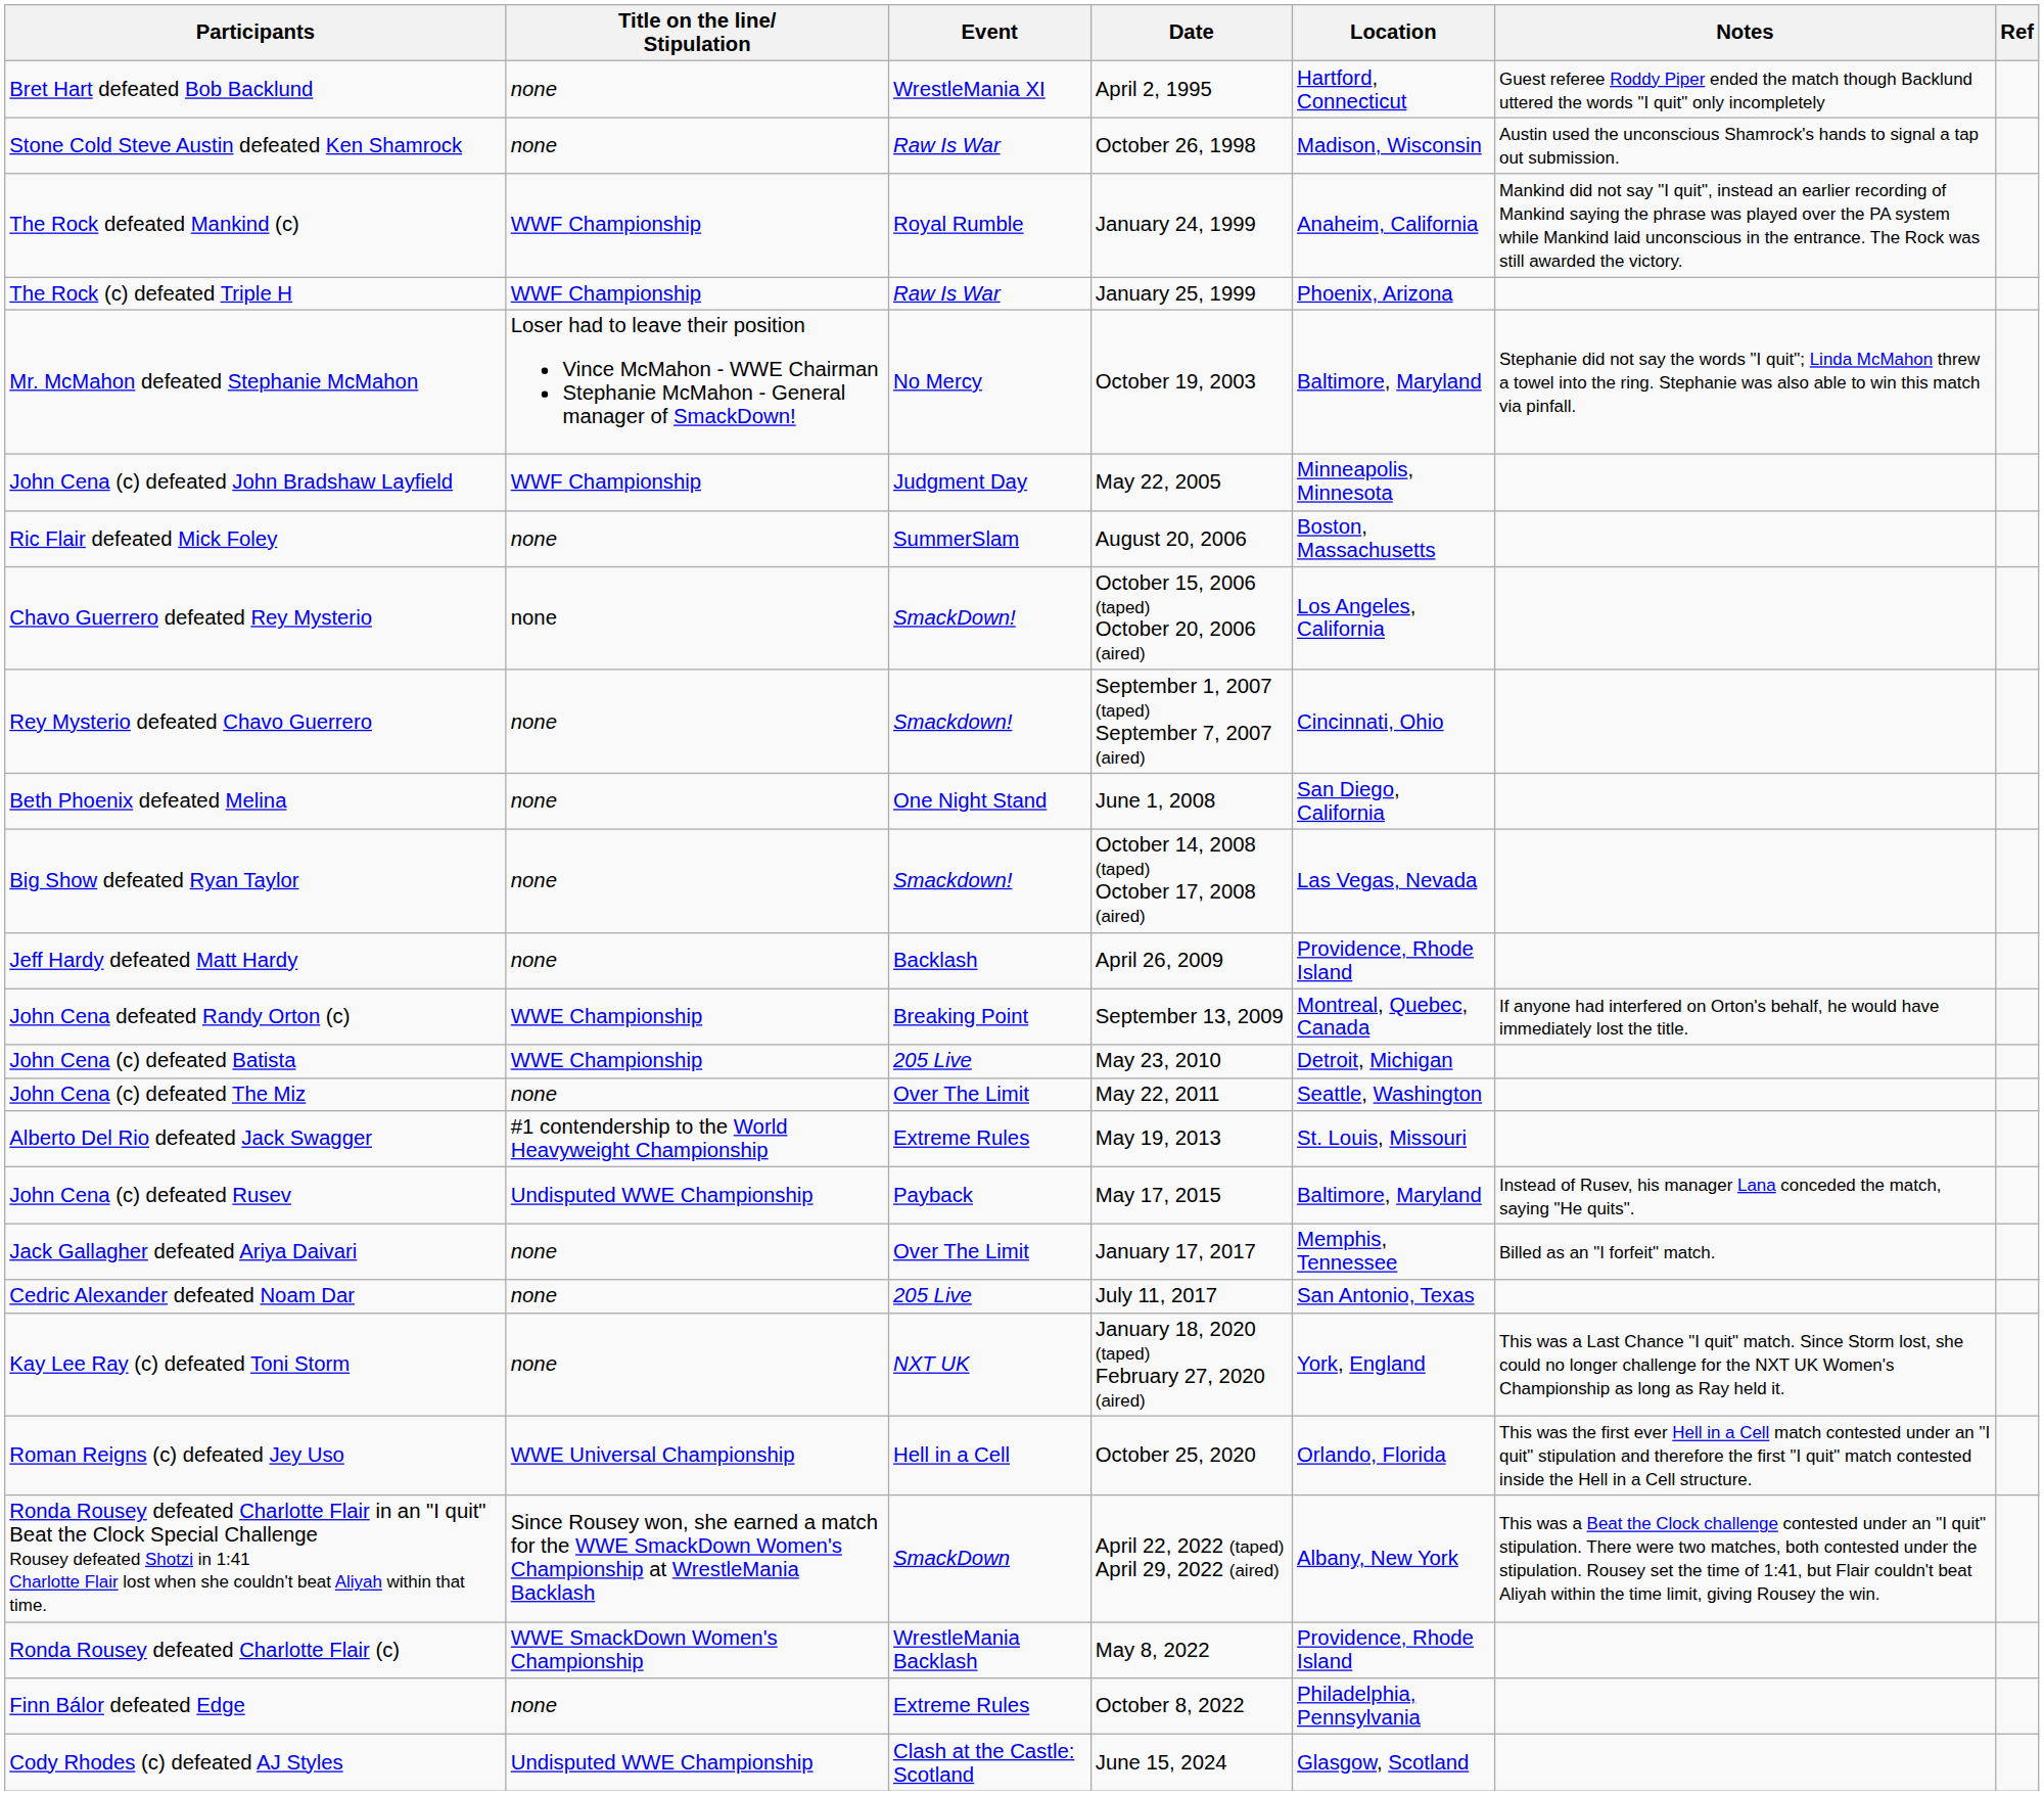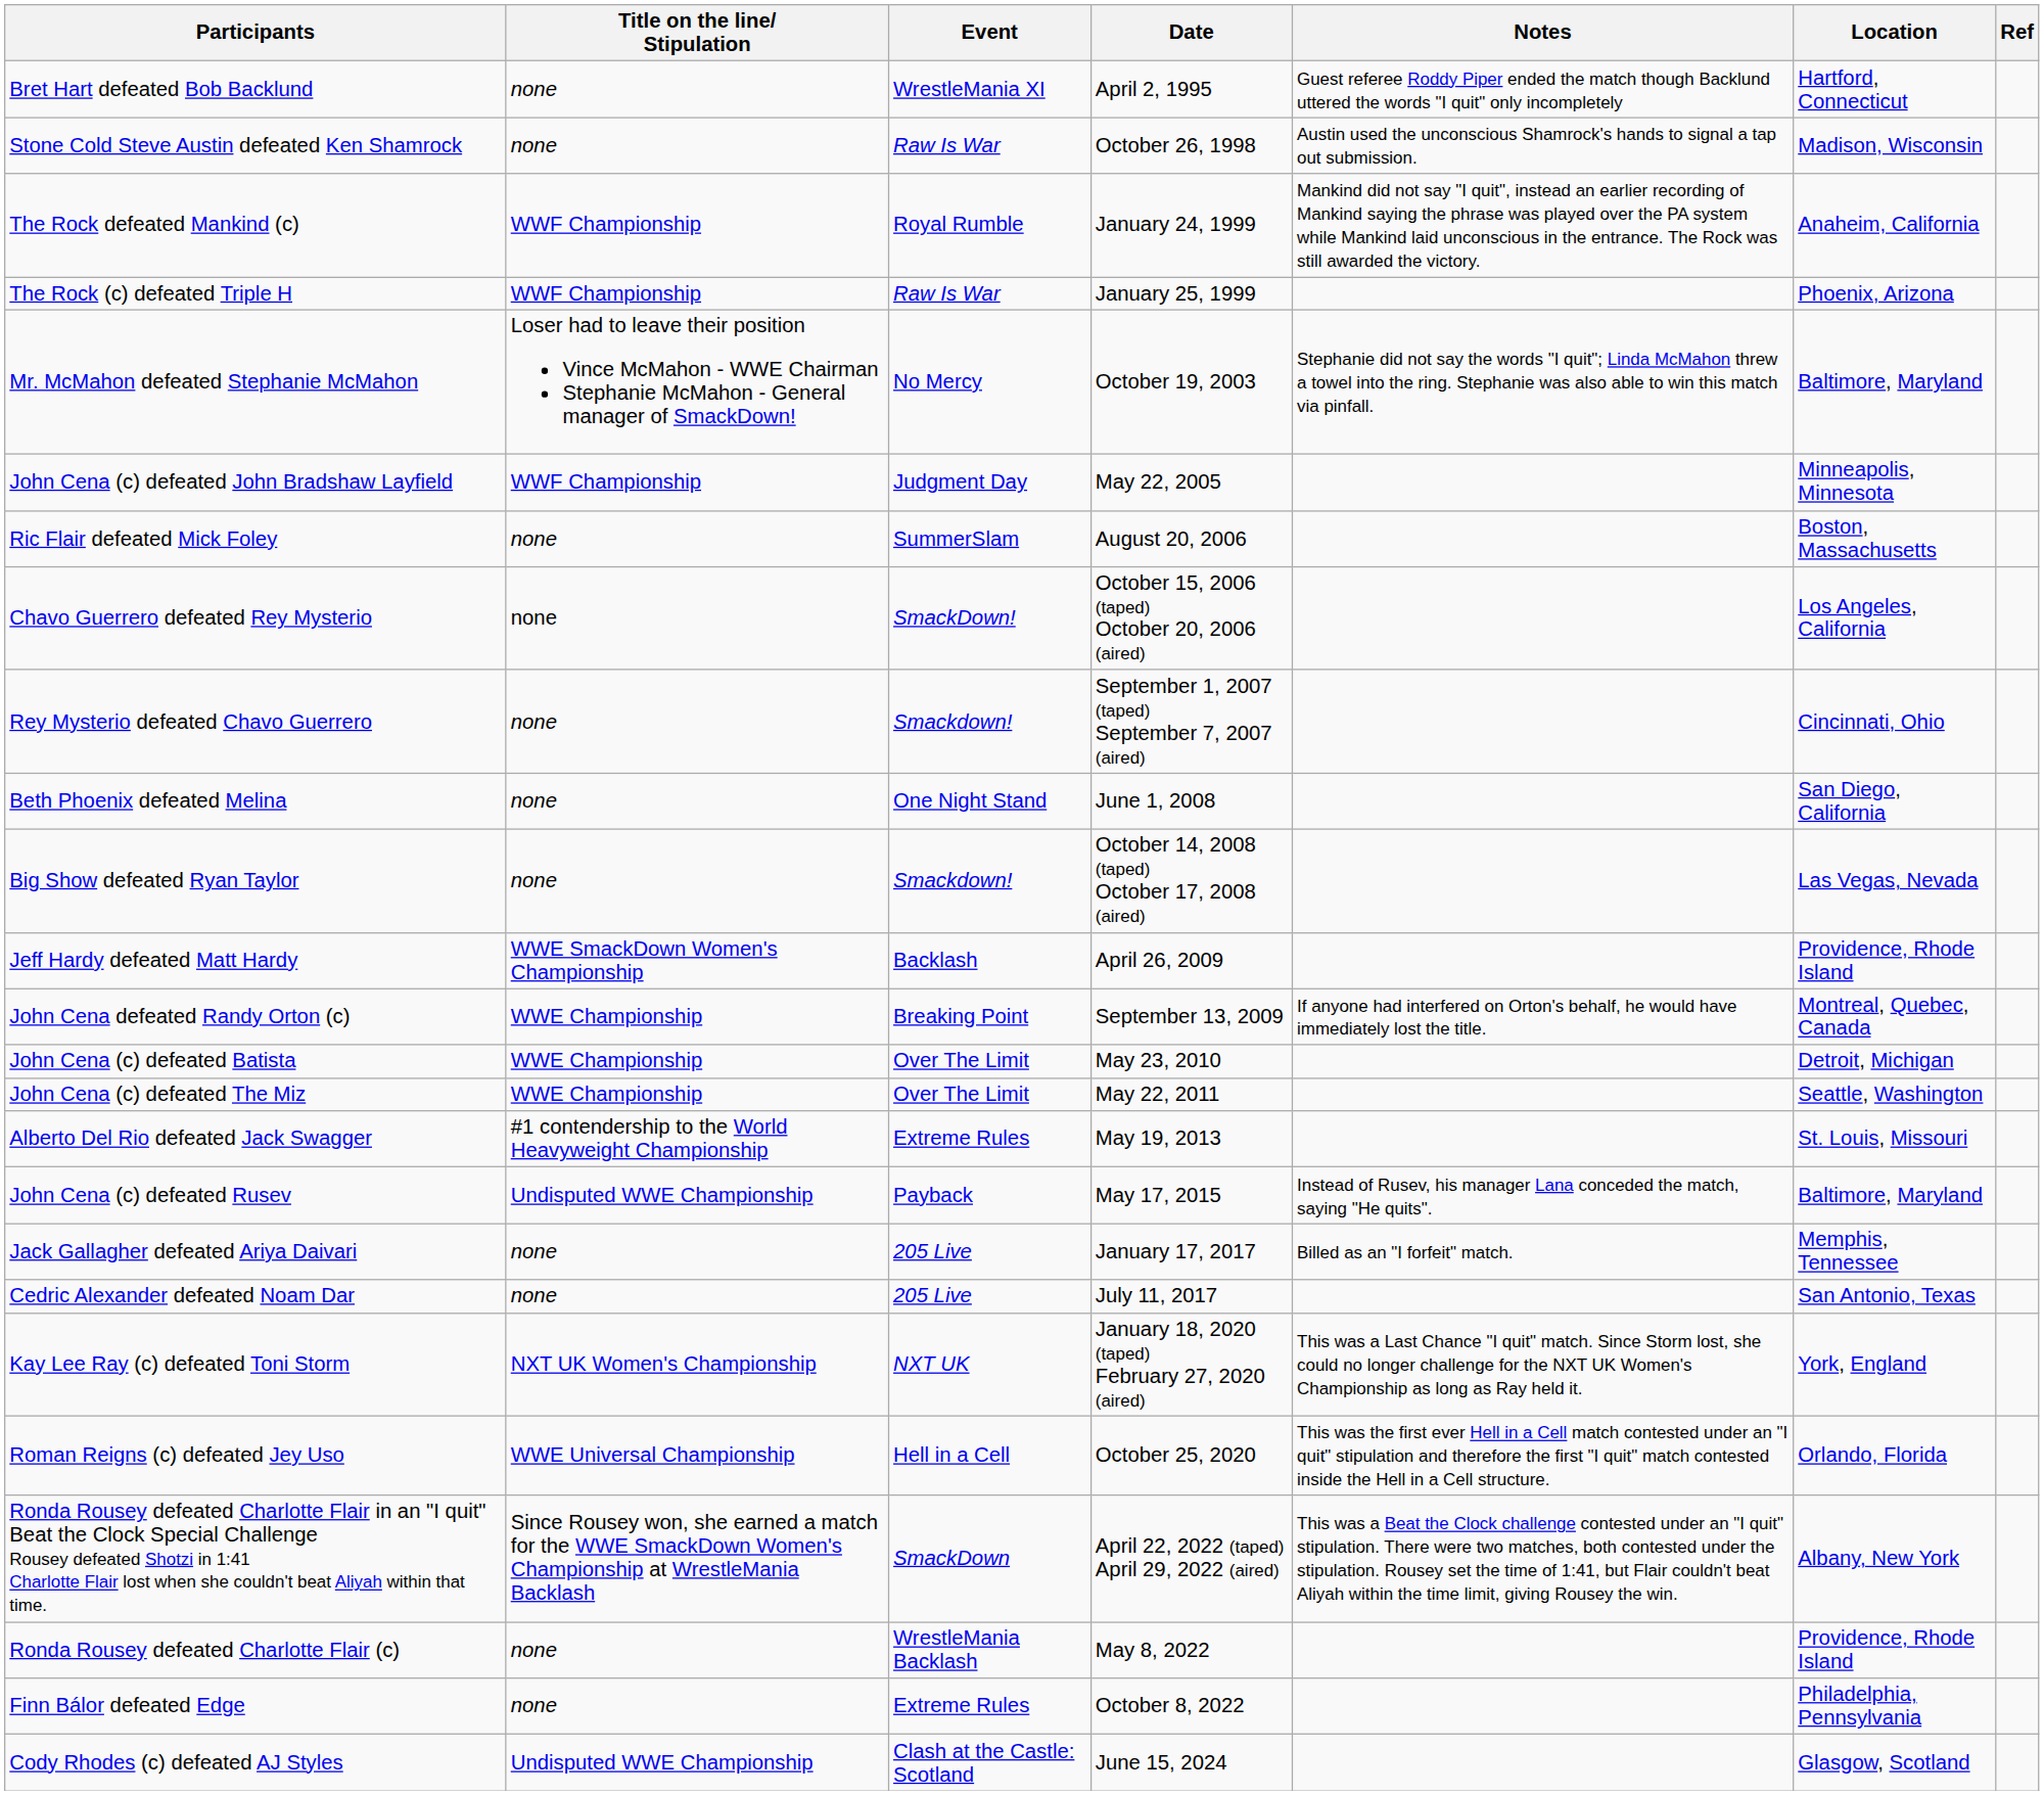 <table class="wikitable">
 <tr>
 <th width=25%>Participants</th>
 <th width=19%>Title on the line/<br>Stipulation</th>
 <th width=10%>Event</th>
 <th width=10%>Date</th>
+<th width=25%>Notes</th>
 <th width=10%>Location</th>
-<th width=25%>Notes</th>
 <th width=1%>Ref</th>
 </tr>
 <tr>
 <td><a href='#'>Bret Hart</a> defeated <a href='#'>Bob Backlund</a></td>
 <td><em>none</em></td>
 <td><a href='#'>WrestleMania XI</a></td>
 <td>April 2, 1995</td>
+<td><small>Guest referee <a href='#'>Roddy Piper</a> ended the match though Backlund uttered the words "I quit" only incompletely</small></td>
 <td><a href='#'>Hartford</a>, <a href='#'>Connecticut</a></td>
-<td><small>Guest referee <a href='#'>Roddy Piper</a> ended the match though Backlund uttered the words "I quit" only incompletely</small></td>
 <td></td>
 </tr>
 <tr>
 <td><a href='#'>Stone Cold Steve Austin</a> defeated <a href='#'>Ken Shamrock</a></td>
 <td><em>none</em></td>
 <td><em><a href='#'>Raw Is War</a></em></td>
 <td>October 26, 1998</td>
+<td><small>Austin used the unconscious Shamrock's hands to signal a tap out submission.</small></td>
 <td><a href='#'>Madison, Wisconsin</a></td>
-<td><small>Austin used the unconscious Shamrock's hands to signal a tap out submission.</small></td>
 <td></td>
 </tr>
 <tr>
 <td><a href='#'>The Rock</a> defeated <a href='#'>Mankind</a> (c)</td>
 <td><a href='#'>WWF Championship</a></td>
 <td><a href='#'>Royal Rumble</a></td>
 <td>January 24, 1999</td>
+<td><small>Mankind did not say "I quit", instead an earlier recording of Mankind saying the phrase was played over the PA system while Mankind laid unconscious in the entrance. The Rock was still awarded the victory.</small></td>
 <td><a href='#'>Anaheim, California</a></td>
-<td><small>Mankind did not say "I quit", instead an earlier recording of Mankind saying the phrase was played over the PA system while Mankind laid unconscious in the entrance. The Rock was still awarded the victory.</small></td>
 <td></td>
 </tr>
 <tr>
 <td><a href='#'>The Rock</a> (c) defeated <a href='#'>Triple H</a></td>
 <td><a href='#'>WWF Championship</a></td>
 <td><em><a href='#'>Raw Is War</a></em></td>
 <td>January 25, 1999</td>
+<td></td>
 <td><a href='#'>Phoenix, Arizona</a></td>
-<td></td>
 <td></td>
 </tr>
 <tr>
 <td><a href='#'>Mr. McMahon</a> defeated <a href='#'>Stephanie McMahon</a></td>
 <td>Loser had to leave their position<br><ul><li>Vince McMahon - WWE Chairman</li><li>Stephanie McMahon - General manager of <a href='#'>SmackDown!</a></li></ul></td>
 <td><a href='#'>No Mercy</a></td>
 <td>October 19, 2003</td>
+<td><small>Stephanie did not say the words "I quit"; <a href='#'>Linda McMahon</a> threw a towel into the ring. Stephanie was also able to win this match via pinfall.</small></td>
 <td><a href='#'>Baltimore</a>, <a href='#'>Maryland</a></td>
-<td><small>Stephanie did not say the words "I quit"; <a href='#'>Linda McMahon</a> threw a towel into the ring. Stephanie was also able to win this match via pinfall.</small></td>
 <td></td>
 </tr>
 <tr>
 <td><a href='#'>John Cena</a> (c) defeated <a href='#'>John Bradshaw Layfield</a></td>
 <td><a href='#'>WWF Championship</a></td>
 <td><a href='#'>Judgment Day</a></td>
 <td>May 22, 2005</td>
+<td></td>
 <td><a href='#'>Minneapolis</a>, <a href='#'>Minnesota</a></td>
-<td></td>
 <td></td>
 </tr>
 <tr>
 <td><a href='#'>Ric Flair</a> defeated <a href='#'>Mick Foley</a></td>
 <td><em>none</em></td>
 <td><a href='#'>SummerSlam</a></td>
 <td>August 20, 2006</td>
+<td></td>
 <td><a href='#'>Boston</a>, <a href='#'>Massachusetts</a></td>
-<td></td>
 <td></td>
 </tr>
 <tr>
 <td><a href='#'>Chavo Guerrero</a> defeated <a href='#'>Rey Mysterio</a></td>
 <td>none</td>
 <td><em><a href='#'>SmackDown!</a></em></td>
 <td>October 15, 2006 <small>(taped)</small><br>October 20, 2006 <small>(aired)</small></td>
+<td></td>
 <td><a href='#'>Los Angeles</a>, <a href='#'>California</a></td>
-<td></td>
 <td></td>
 </tr>
 <tr>
 <td><a href='#'>Rey Mysterio</a> defeated <a href='#'>Chavo Guerrero</a></td>
 <td><em>none</em></td>
 <td><em><a href='#'>Smackdown!</a></em></td>
 <td>September 1, 2007 <small>(taped)</small><br>September 7, 2007 <small>(aired)</small></td>
+<td></td>
 <td><a href='#'>Cincinnati, Ohio</a></td>
-<td></td>
 <td></td>
 </tr>
 <tr>
 <td><a href='#'>Beth Phoenix</a> defeated <a href='#'>Melina</a></td>
 <td><em>none</em></td>
 <td><a href='#'>One Night Stand</a></td>
 <td>June 1, 2008</td>
+<td></td>
 <td><a href='#'>San Diego</a>, <a href='#'>California</a></td>
-<td></td>
 <td></td>
 </tr>
 <tr>
 <td><a href='#'>Big Show</a> defeated <a href='#'>Ryan Taylor</a></td>
 <td><em>none</em></td>
 <td><em><a href='#'>Smackdown!</a></em></td>
 <td>October 14, 2008 <small>(taped)</small><br>October 17, 2008 <small>(aired)</small></td>
+<td></td>
 <td><a href='#'>Las Vegas, Nevada</a></td>
-<td></td>
 <td></td>
 </tr>
 <tr>
 <td><a href='#'>Jeff Hardy</a> defeated <a href='#'>Matt Hardy</a></td>
-<td><em>none</em></td>
+<td><a href='#'>WWE SmackDown Women's Championship</a></td>
 <td><a href='#'>Backlash</a></td>
 <td>April 26, 2009</td>
+<td></td>
 <td><a href='#'>Providence, Rhode Island</a></td>
-<td></td>
 <td></td>
 </tr>
 <tr>
 <td><a href='#'>John Cena</a> defeated <a href='#'>Randy Orton</a> (c)</td>
 <td><a href='#'>WWE Championship</a></td>
 <td><a href='#'>Breaking Point</a></td>
 <td>September 13, 2009</td>
+<td><small>If anyone had interfered on Orton's behalf, he would have immediately lost the title.</small></td>
 <td><a href='#'>Montreal</a>, <a href='#'>Quebec</a>, <a href='#'>Canada</a></td>
-<td><small>If anyone had interfered on Orton's behalf, he would have immediately lost the title.</small></td>
 <td></td>
 </tr>
 <tr>
 <td><a href='#'>John Cena</a> (c) defeated <a href='#'>Batista</a></td>
 <td><a href='#'>WWE Championship</a></td>
-<td><em><a href='#'>205 Live</a></em></td>
+<td><a href='#'>Over The Limit</a></td>
 <td>May 23, 2010</td>
+<td></td>
 <td><a href='#'>Detroit</a>, <a href='#'>Michigan</a></td>
-<td></td>
 <td></td>
 </tr>
 <tr>
 <td><a href='#'>John Cena</a> (c) defeated <a href='#'>The Miz</a></td>
-<td><em>none</em></td>
+<td><a href='#'>WWE Championship</a></td>
 <td><a href='#'>Over The Limit</a></td>
 <td>May 22, 2011</td>
+<td></td>
 <td><a href='#'>Seattle</a>, <a href='#'>Washington</a></td>
-<td></td>
 <td></td>
 </tr>
 <tr>
 <td><a href='#'>Alberto Del Rio</a> defeated <a href='#'>Jack Swagger</a></td>
 <td>#1 contendership to the <a href='#'>World Heavyweight Championship</a></td>
 <td><a href='#'>Extreme Rules</a></td>
 <td>May 19, 2013</td>
+<td></td>
 <td><a href='#'>St. Louis</a>, <a href='#'>Missouri</a></td>
-<td></td>
 <td></td>
 </tr>
 <tr>
 <td><a href='#'>John Cena</a> (c) defeated <a href='#'>Rusev</a></td>
 <td><a href='#'>Undisputed WWE Championship</a></td>
 <td><a href='#'>Payback</a></td>
 <td>May 17, 2015</td>
+<td><small>Instead of Rusev, his manager <a href='#'>Lana</a> conceded the match, saying "He quits".</small></td>
 <td><a href='#'>Baltimore</a>, <a href='#'>Maryland</a></td>
-<td><small>Instead of Rusev, his manager <a href='#'>Lana</a> conceded the match, saying "He quits".</small></td>
 <td></td>
 </tr>
 <tr>
 <td><a href='#'>Jack Gallagher</a> defeated <a href='#'>Ariya Daivari</a></td>
 <td><em>none</em></td>
-<td><a href='#'>Over The Limit</a></td>
+<td><em><a href='#'>205 Live</a></em></td>
 <td>January 17, 2017</td>
+<td><small>Billed as an "I forfeit" match.</small></td>
 <td><a href='#'>Memphis</a>, <a href='#'>Tennessee</a></td>
-<td><small>Billed as an "I forfeit" match.</small></td>
 <td></td>
 </tr>
 <tr>
 <td><a href='#'>Cedric Alexander</a> defeated <a href='#'>Noam Dar</a></td>
 <td><em>none</em></td>
 <td><em><a href='#'>205 Live</a></em></td>
 <td>July 11, 2017</td>
+<td></td>
 <td><a href='#'>San Antonio, Texas</a></td>
-<td></td>
 <td></td>
 </tr>
 <tr>
 <td><a href='#'>Kay Lee Ray</a> (c) defeated <a href='#'>Toni Storm</a></td>
-<td><em>none</em></td>
+<td><a href='#'>NXT UK Women's Championship</a></td>
 <td><em><a href='#'>NXT UK</a></em></td>
 <td>January 18, 2020 <small>(taped)</small><br>February 27, 2020 <small>(aired)</small></td>
+<td><small>This was a Last Chance "I quit" match. Since Storm lost, she could no longer challenge for the NXT UK Women's Championship as long as Ray held it.</small></td>
 <td><a href='#'>York</a>, <a href='#'>England</a></td>
-<td><small>This was a Last Chance "I quit" match. Since Storm lost, she could no longer challenge for the NXT UK Women's Championship as long as Ray held it.</small></td>
 <td></td>
 </tr>
 <tr>
 <td><a href='#'>Roman Reigns</a> (c) defeated <a href='#'>Jey Uso</a></td>
 <td><a href='#'>WWE Universal Championship</a></td>
 <td><a href='#'>Hell in a Cell</a></td>
 <td>October 25, 2020</td>
+<td><small>This was the first ever <a href='#'>Hell in a Cell</a> match contested under an "I quit" stipulation and therefore the first "I quit" match contested inside the Hell in a Cell structure.</small></td>
 <td><a href='#'>Orlando, Florida</a></td>
-<td><small>This was the first ever <a href='#'>Hell in a Cell</a> match contested under an "I quit" stipulation and therefore the first "I quit" match contested inside the Hell in a Cell structure.</small></td>
 <td></td>
 </tr>
 <tr>
 <td><a href='#'>Ronda Rousey</a> defeated <a href='#'>Charlotte Flair</a> in an "I quit" Beat the Clock Special Challenge <br> <small> Rousey defeated <a href='#'>Shotzi</a> in 1:41 <br> <a href='#'>Charlotte Flair</a> lost when she couldn't beat <a href='#'>Aliyah</a> within that time.</small></td>
 <td>Since Rousey won, she earned a match for the <a href='#'>WWE SmackDown Women's Championship</a> at <a href='#'>WrestleMania Backlash</a></td>
 <td><em><a href='#'>SmackDown</a></em></td>
 <td>April 22, 2022 <small>(taped)</small><br>April 29, 2022 <small>(aired)</small></td>
+<td><small>This was a <a href='#'>Beat the Clock challenge</a> contested under an "I quit" stipulation. There were two matches, both contested under the stipulation. Rousey set the time of 1:41, but Flair couldn't beat Aliyah within the time limit, giving Rousey the win.</small></td>
 <td><a href='#'>Albany, New York</a></td>
-<td><small>This was a <a href='#'>Beat the Clock challenge</a> contested under an "I quit" stipulation. There were two matches, both contested under the stipulation. Rousey set the time of 1:41, but Flair couldn't beat Aliyah within the time limit, giving Rousey the win.</small></td>
 <td></td>
 </tr>
 <tr>
 <td><a href='#'>Ronda Rousey</a> defeated <a href='#'>Charlotte Flair</a> (c)</td>
-<td><a href='#'>WWE SmackDown Women's Championship</a></td>
+<td><em>none</em></td>
 <td><a href='#'>WrestleMania Backlash</a></td>
 <td>May 8, 2022</td>
+<td></td>
 <td><a href='#'>Providence, Rhode Island</a></td>
-<td></td>
 <td></td>
 </tr>
 <tr>
 <td><a href='#'>Finn Bálor</a> defeated <a href='#'>Edge</a></td>
 <td><em>none</em></td>
 <td><a href='#'>Extreme Rules</a></td>
 <td>October 8, 2022</td>
+<td></td>
 <td><a href='#'>Philadelphia, Pennsylvania</a></td>
-<td></td>
 <td></td>
 </tr>
 <tr>
 <td><a href='#'>Cody Rhodes</a> (c) defeated <a href='#'>AJ Styles</a></td>
 <td><a href='#'>Undisputed WWE Championship</a></td>
 <td><a href='#'>Clash at the Castle: Scotland</a></td>
 <td>June 15, 2024</td>
+<td></td>
 <td><a href='#'>Glasgow</a>, <a href='#'>Scotland</a></td>
-<td></td>
 <td></td>
 </tr>
 </table>
